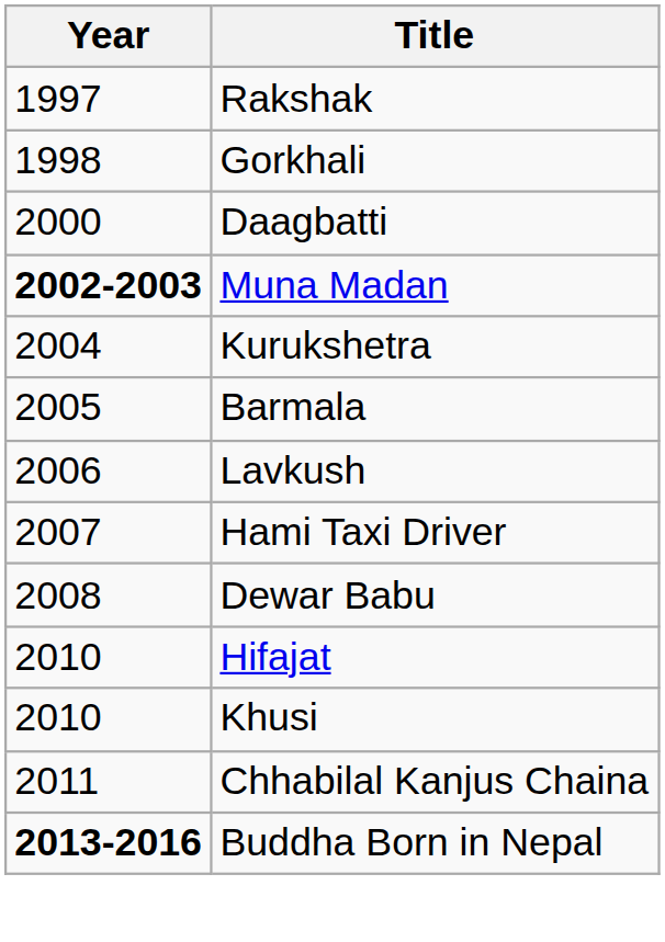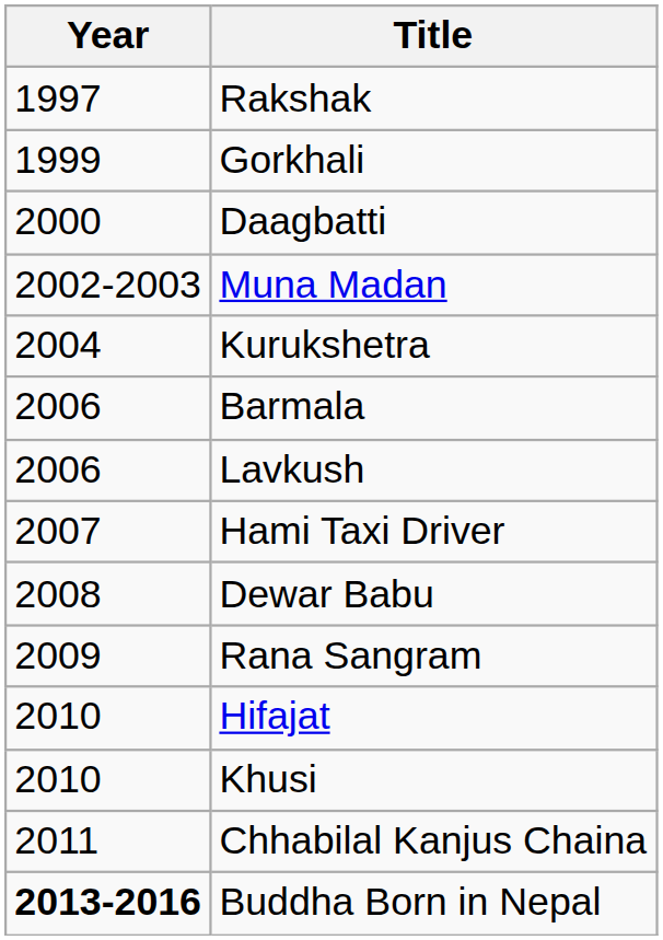 <table class="wikitable">
 <tr>
 <th>Year</th>
 <th>Title</th>
 </tr>
 <tr>
 <td>1997</td>
 <td>Rakshak</td>
 </tr>
 <tr>
-<td>1998</td>
+<td>1999</td>
 <td>Gorkhali</td>
 </tr>
 <tr>
 <td>2000</td>
 <td>Daagbatti</td>
 </tr>
 <tr>
-<td><strong>2002-2003</strong></td>
+<td>2002-2003</td>
 <td><a href='#'>Muna Madan</a></td>
 </tr>
 <tr>
 <td>2004</td>
 <td>Kurukshetra</td>
 </tr>
 <tr>
-<td>2005</td>
+<td>2006</td>
 <td>Barmala</td>
 </tr>
 <tr>
 <td>2006</td>
 <td>Lavkush</td>
 </tr>
 <tr>
 <td>2007</td>
 <td>Hami Taxi Driver</td>
 </tr>
 <tr>
 <td>2008</td>
 <td>Dewar Babu</td>
+</tr>
+<tr>
+<td>2009</td>
+<td>Rana Sangram</td>
 </tr>
 <tr>
 <td>2010</td>
 <td><a href='#'>Hifajat</a></td>
 </tr>
 <tr>
 <td>2010</td>
 <td>Khusi</td>
 </tr>
 <tr>
 <td>2011</td>
 <td>Chhabilal Kanjus Chaina</td>
 </tr>
 <tr>
 <td><strong>2013-2016</strong></td>
 <td>Buddha Born in Nepal</td>
 </tr>
 </table>
